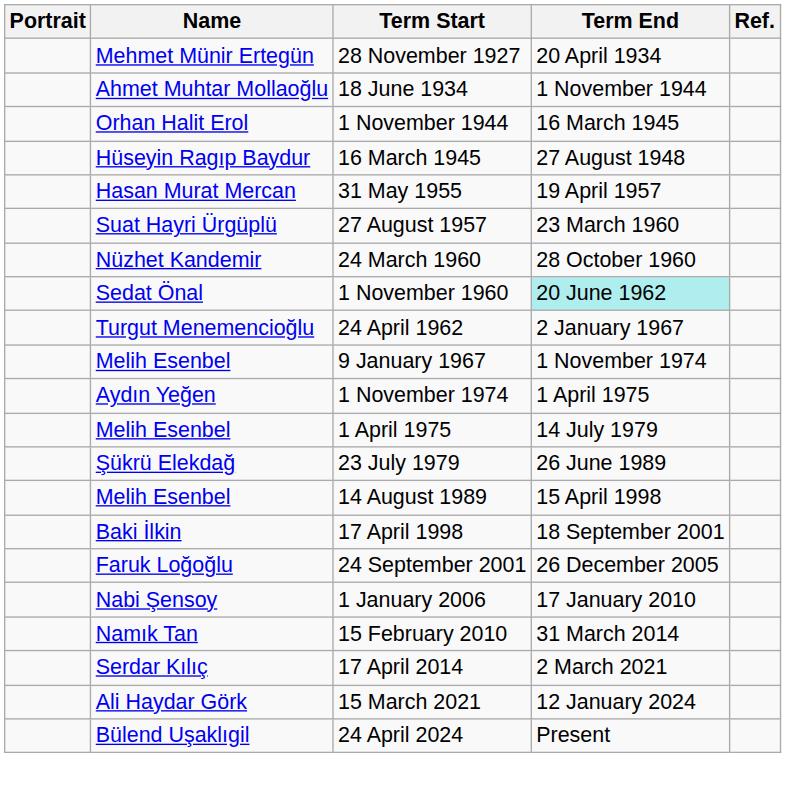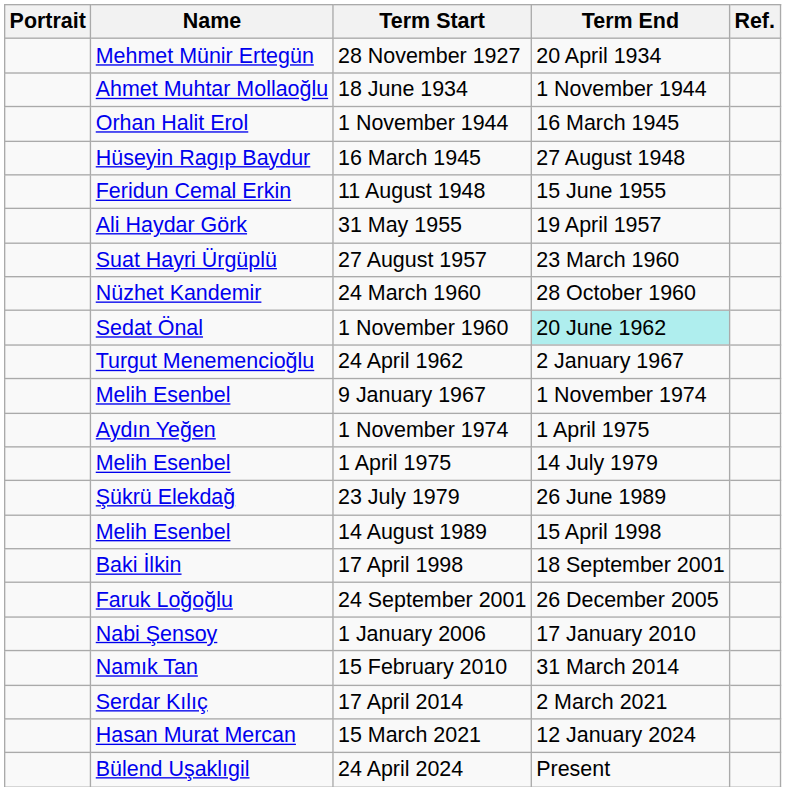 <table class="wikitable">
 <tr>
 <th>Portrait</th>
 <th>Name</th>
 <th>Term Start</th>
 <th>Term End</th>
 <th>Ref.</th>
 </tr>
 <tr>
 <td></td>
 <td><a href='#'>Mehmet Münir Ertegün</a></td>
 <td>28 November 1927</td>
 <td>20 April 1934</td>
 <td></td>
 </tr>
 <tr>
 <td></td>
 <td><a href='#'>Ahmet Muhtar Mollaoğlu</a></td>
 <td>18 June 1934</td>
 <td>1 November 1944</td>
 <td></td>
 </tr>
 <tr>
 <td></td>
 <td><a href='#'>Orhan Halit Erol</a></td>
 <td>1 November 1944</td>
 <td>16 March 1945</td>
 <td></td>
 </tr>
 <tr>
 <td></td>
 <td><a href='#'>Hüseyin Ragıp Baydur</a></td>
 <td>16 March 1945</td>
 <td>27 August 1948</td>
 <td></td>
 </tr>
 <tr>
 <td></td>
-<td><a href='#'>Hasan Murat Mercan</a></td>
+<td><a href='#'>Feridun Cemal Erkin</a></td>
+<td>11 August 1948</td>
+<td>15 June 1955</td>
+<td></td>
+</tr>
+<tr>
+<td></td>
+<td><a href='#'>Ali Haydar Görk</a></td>
 <td>31 May 1955</td>
 <td>19 April 1957</td>
 <td></td>
 </tr>
 <tr>
 <td></td>
 <td><a href='#'>Suat Hayri Ürgüplü</a></td>
 <td>27 August 1957</td>
 <td>23 March 1960</td>
 <td></td>
 </tr>
 <tr>
 <td></td>
 <td><a href='#'>Nüzhet Kandemir</a></td>
 <td>24 March 1960</td>
 <td>28 October 1960</td>
 <td></td>
 </tr>
 <tr>
 <td></td>
 <td><a href='#'>Sedat Önal</a></td>
 <td>1 November 1960</td>
 <td style="background: paleturquoise;">20 June 1962</td>
 <td></td>
 </tr>
 <tr>
 <td></td>
 <td><a href='#'>Turgut Menemencioğlu</a></td>
 <td>24 April 1962</td>
 <td>2 January 1967</td>
 <td></td>
 </tr>
 <tr>
 <td></td>
 <td><a href='#'>Melih Esenbel</a></td>
 <td>9 January 1967</td>
 <td>1 November 1974</td>
 <td></td>
 </tr>
 <tr>
 <td></td>
 <td><a href='#'>Aydın Yeğen</a></td>
 <td>1 November 1974</td>
 <td>1 April 1975</td>
 <td></td>
 </tr>
 <tr>
 <td></td>
 <td><a href='#'>Melih Esenbel</a></td>
 <td>1 April 1975</td>
 <td>14 July 1979</td>
 <td></td>
 </tr>
 <tr>
 <td></td>
 <td><a href='#'>Şükrü Elekdağ</a></td>
 <td>23 July 1979</td>
 <td>26 June 1989</td>
 <td></td>
 </tr>
 <tr>
 <td></td>
 <td><a href='#'>Melih Esenbel</a></td>
 <td>14 August 1989</td>
 <td>15 April 1998</td>
 <td></td>
 </tr>
 <tr>
 <td></td>
 <td><a href='#'>Baki İlkin</a></td>
 <td>17 April 1998</td>
 <td>18 September 2001</td>
 <td></td>
 </tr>
 <tr>
 <td></td>
 <td><a href='#'>Faruk Loğoğlu</a></td>
 <td>24 September 2001</td>
 <td>26 December 2005</td>
 <td></td>
 </tr>
 <tr>
 <td></td>
 <td><a href='#'>Nabi Şensoy</a></td>
 <td>1 January 2006</td>
 <td>17 January 2010</td>
 <td></td>
 </tr>
 <tr>
 <td></td>
 <td><a href='#'>Namık Tan</a></td>
 <td>15 February 2010</td>
 <td>31 March 2014</td>
 <td></td>
 </tr>
 <tr>
 <td></td>
 <td><a href='#'>Serdar Kılıç</a></td>
 <td>17 April 2014</td>
 <td>2 March 2021</td>
 <td></td>
 </tr>
 <tr>
 <td></td>
-<td><a href='#'>Ali Haydar Görk</a></td>
+<td><a href='#'>Hasan Murat Mercan</a></td>
 <td>15 March 2021</td>
 <td>12 January 2024</td>
 <td></td>
 </tr>
 <tr>
 <td></td>
 <td><a href='#'>Bülend Uşaklıgil</a></td>
 <td>24 April 2024</td>
 <td>Present</td>
 <td></td>
 </tr>
 </table>
